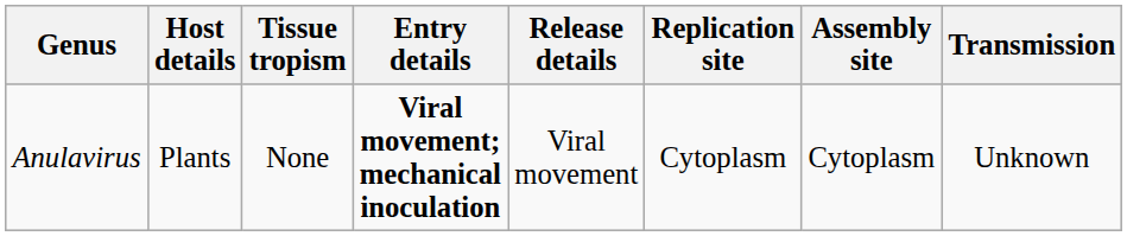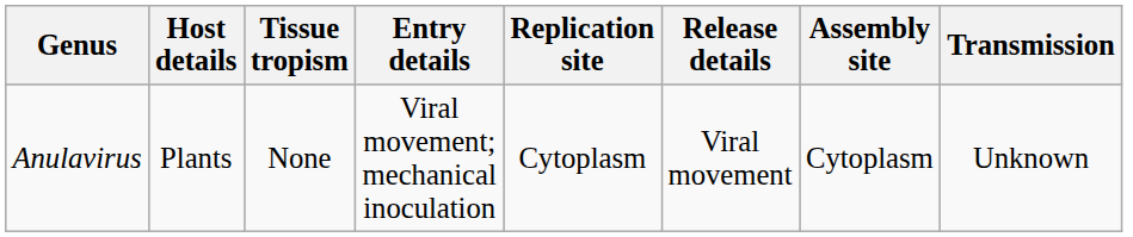 <table class="wikitable sortable" style="text-align:center">
 <tr>
 <th>Genus</th>
 <th>Host details</th>
 <th>Tissue tropism</th>
 <th>Entry details</th>
+<th>Replication site</th>
 <th>Release details</th>
-<th>Replication site</th>
 <th>Assembly site</th>
 <th>Transmission</th>
 </tr>
 <tr>
 <td><em>Anulavirus</em></td>
 <td>Plants</td>
 <td>None</td>
-<td><strong>Viral movement; mechanical inoculation</strong></td>
+<td>Viral movement; mechanical inoculation</td>
+<td>Cytoplasm</td>
 <td>Viral movement</td>
-<td>Cytoplasm</td>
 <td>Cytoplasm</td>
 <td>Unknown</td>
 </tr>
 </table>
